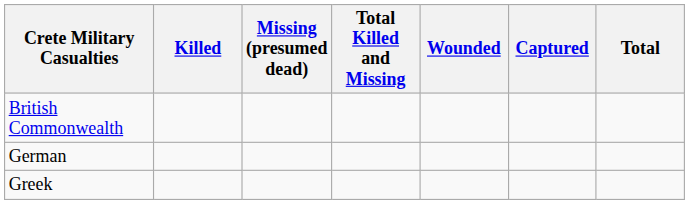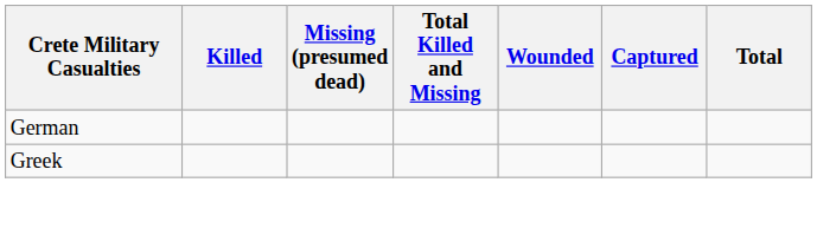 <table class="wikitable">
 <tr>
 <th style="width:22%;">Crete Military Casualties</th>
 <th style="width:13%;"><a href='#'>Killed</a></th>
 <th style="width:13%;"><a href='#'>Missing</a> <br>(presumed dead)</th>
 <th style="width:13%;">Total <a href='#'>Killed</a> and <a href='#'>Missing</a></th>
 <th style="width:13%;"><a href='#'>Wounded</a></th>
 <th style="width:13%;"><a href='#'>Captured</a></th>
 <th style="width:13%;">Total</th>
-</tr>
-<tr>
-<td align="left"><a href='#'>British Commonwealth</a></td>
-<td></td>
-<td align="right"></td>
-<td></td>
-<td></td>
-<td></td>
-<td></td>
 </tr>
 <tr>
 <td align="left">German</td>
 <td></td>
 <td></td>
 <td></td>
 <td></td>
 <td></td>
 <td></td>
 </tr>
 <tr>
 <td align="left">Greek</td>
 <td></td>
 <td></td>
 <td></td>
 <td></td>
 <td></td>
 <td></td>
 </tr>
 </table>
